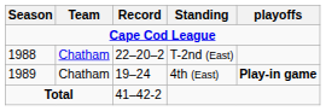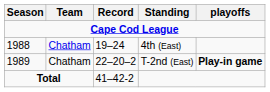 <table class="wikitable">
 <tr>
 <th>Season</th>
 <th>Team</th>
 <th>Record</th>
 <th>Standing</th>
 <th>playoffs</th>
 </tr>
 <tr>
 <td colspan="5" align="center"><strong><a href='#'>Cape Cod League</a></strong></td>
 </tr>
 <tr>
 <td>1988</td>
 <td><a href='#'>Chatham</a></td>
-<td>22–20–2</td>
-<td>T-2nd <small>(East)</small></td>
+<td>19–24</td>
+<td>4th <small>(East)</small></td>
 <td></td>
 </tr>
 <tr>
 <td>1989</td>
 <td>Chatham</td>
-<td>19–24</td>
-<td>4th <small>(East)</small></td>
+<td>22–20–2</td>
+<td>T-2nd <small>(East)</small></td>
 <td><strong>Play-in game</strong></td>
 </tr>
 <tr>
 <td colspan="2" align="center"><strong>Total</strong></td>
 <td>41–42-2</td>
 <td colspan="2" align="center"></td>
 </tr>
 </table>
